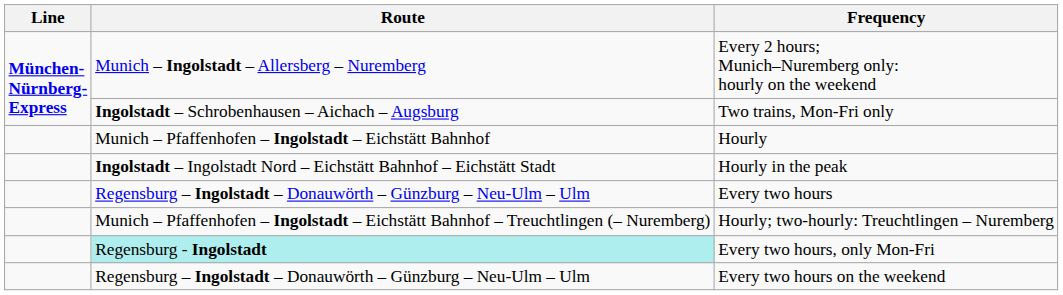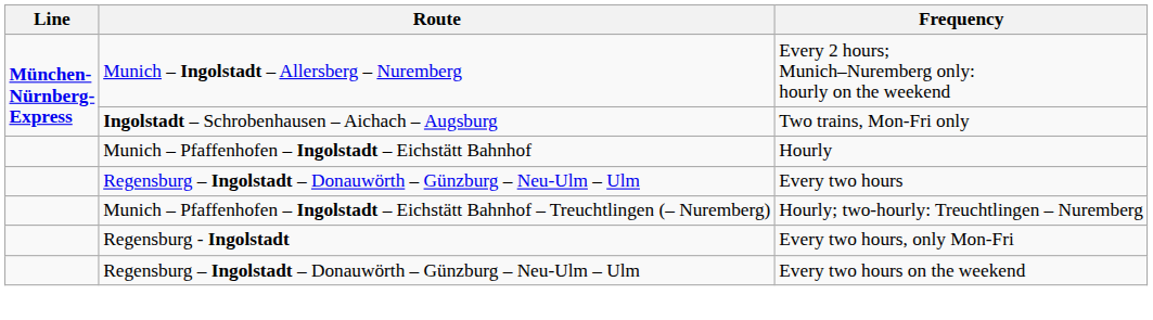 <table class="wikitable">
 <tr>
 <th>Line</th>
 <th>Route</th>
 <th>Frequency</th>
 </tr>
 <tr>
 <td rowspan="2"><br><strong><a href='#'>München-<br>Nürnberg-<br>Express</a></strong></td>
 <td><a href='#'>Munich</a> – <strong>Ingolstadt</strong> – <a href='#'>Allersberg</a> – <a href='#'>Nuremberg</a></td>
 <td>Every 2 hours;<br>Munich–Nuremberg only:<br> hourly on the weekend</td>
 </tr>
 <tr>
 <td><strong>Ingolstadt</strong> – Schrobenhausen – Aichach – <a href='#'>Augsburg</a></td>
 <td>Two trains, Mon-Fri only</td>
 </tr>
 <tr>
 <td align="center"></td>
 <td>Munich – Pfaffenhofen – <strong>Ingolstadt</strong> – Eichstätt Bahnhof</td>
 <td>Hourly</td>
 </tr>
 <tr>
 <td align="center"></td>
-<td><strong>Ingolstadt</strong> – Ingolstadt Nord – Eichstätt Bahnhof – Eichstätt Stadt</td>
-<td>Hourly in the peak</td>
-</tr>
-<tr>
-<td align="center"></td>
 <td><a href='#'>Regensburg</a> – <strong>Ingolstadt</strong> – <a href='#'>Donauwörth</a> – <a href='#'>Günzburg</a> – <a href='#'>Neu-Ulm</a> – <a href='#'>Ulm</a></td>
 <td>Every two hours</td>
 </tr>
 <tr>
 <td align="center"></td>
 <td>Munich – Pfaffenhofen – <strong>Ingolstadt</strong> – Eichstätt Bahnhof – Treuchtlingen (– Nuremberg)</td>
 <td>Hourly; two-hourly: Treuchtlingen – Nuremberg</td>
 </tr>
 <tr>
 <td align="center"></td>
-<td style="background: paleturquoise;">Regensburg - <strong>Ingolstadt</strong></td>
+<td>Regensburg - <strong>Ingolstadt</strong></td>
 <td>Every two hours, only Mon-Fri</td>
 </tr>
 <tr>
 <td align="center"></td>
 <td>Regensburg – <strong>Ingolstadt</strong> – Donauwörth – Günzburg – Neu-Ulm – Ulm</td>
 <td>Every two hours on the weekend</td>
 </tr>
 </table>
